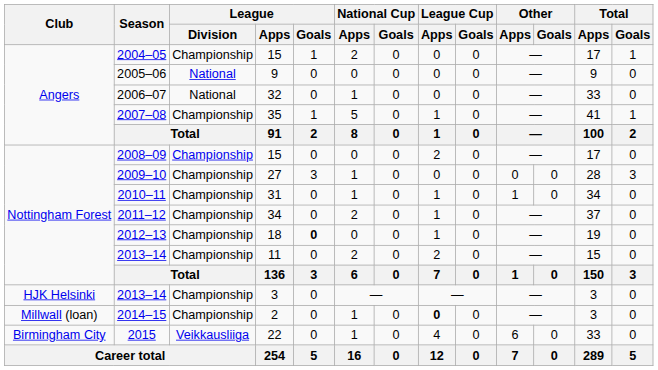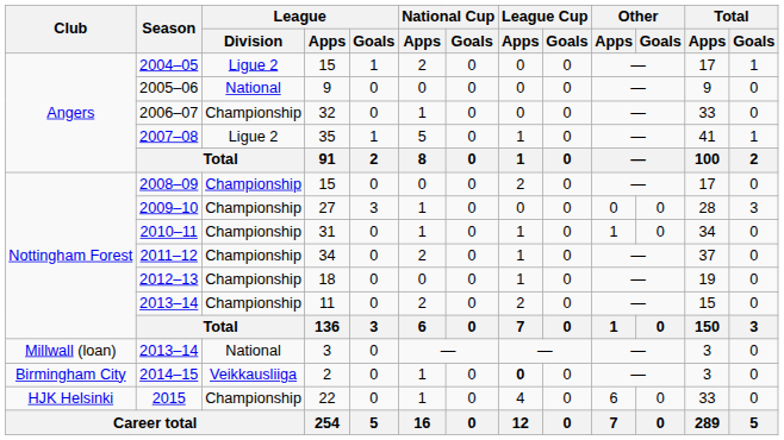 <table class="wikitable" style="text-align:center">
 <tr>
 <th rowspan="2" scope="col">Club</th>
 <th rowspan="2" scope="col">Season</th>
 <th colspan="3" scope="col">League</th>
 <th colspan="2" scope="col">National Cup</th>
 <th colspan="2" scope="col">League Cup</th>
 <th colspan="2" scope="col">Other</th>
 <th colspan="2" scope="col">Total</th>
 </tr>
 <tr>
 <th scope="col">Division</th>
 <th scope="col">Apps</th>
 <th scope="col">Goals</th>
 <th scope="col">Apps</th>
 <th scope="col">Goals</th>
 <th scope="col">Apps</th>
 <th scope="col">Goals</th>
 <th scope="col">Apps</th>
 <th scope="col">Goals</th>
 <th scope="col">Apps</th>
 <th scope="col">Goals</th>
 </tr>
 <tr>
 <td rowspan="5"><a href='#'>Angers</a></td>
 <td><a href='#'>2004–05</a></td>
-<td>Championship</td>
+<td><a href='#'>Ligue 2</a></td>
 <td>15</td>
 <td>1</td>
 <td>2</td>
 <td>0</td>
 <td>0</td>
 <td>0</td>
 <td colspan="2">—</td>
 <td>17</td>
 <td>1</td>
 </tr>
 <tr>
 <td>2005–06</td>
 <td><a href='#'>National</a></td>
 <td>9</td>
 <td>0</td>
 <td>0</td>
 <td>0</td>
 <td>0</td>
 <td>0</td>
 <td colspan="2">—</td>
 <td>9</td>
 <td>0</td>
 </tr>
 <tr>
 <td>2006–07</td>
-<td>National</td>
+<td>Championship</td>
 <td>32</td>
 <td>0</td>
 <td>1</td>
 <td>0</td>
 <td>0</td>
 <td>0</td>
 <td colspan="2">—</td>
 <td>33</td>
 <td>0</td>
 </tr>
 <tr>
 <td><a href='#'>2007–08</a></td>
-<td>Championship</td>
+<td>Ligue 2</td>
 <td>35</td>
 <td>1</td>
 <td>5</td>
 <td>0</td>
 <td>1</td>
 <td>0</td>
 <td colspan="2">—</td>
 <td>41</td>
 <td>1</td>
 </tr>
 <tr>
 <th colspan="2">Total</th>
 <th>91</th>
 <th>2</th>
 <th>8</th>
 <th>0</th>
 <th>1</th>
 <th>0</th>
 <th colspan="2">—</th>
 <th>100</th>
 <th>2</th>
 </tr>
 <tr>
 <td rowspan="7"><a href='#'>Nottingham Forest</a></td>
 <td><a href='#'>2008–09</a></td>
 <td><a href='#'>Championship</a></td>
 <td>15</td>
 <td>0</td>
 <td>0</td>
 <td>0</td>
 <td>2</td>
 <td>0</td>
 <td colspan="2">—</td>
 <td>17</td>
 <td>0</td>
 </tr>
 <tr>
 <td><a href='#'>2009–10</a></td>
 <td>Championship</td>
 <td>27</td>
 <td>3</td>
 <td>1</td>
 <td>0</td>
 <td>0</td>
 <td>0</td>
 <td>0</td>
 <td>0</td>
 <td>28</td>
 <td>3</td>
 </tr>
 <tr>
 <td><a href='#'>2010–11</a></td>
 <td>Championship</td>
 <td>31</td>
 <td>0</td>
 <td>1</td>
 <td>0</td>
 <td>1</td>
 <td>0</td>
 <td>1</td>
 <td>0</td>
 <td>34</td>
 <td>0</td>
 </tr>
 <tr>
 <td><a href='#'>2011–12</a></td>
 <td>Championship</td>
 <td>34</td>
 <td>0</td>
 <td>2</td>
 <td>0</td>
 <td>1</td>
 <td>0</td>
 <td colspan="2">—</td>
 <td>37</td>
 <td>0</td>
 </tr>
 <tr>
 <td><a href='#'>2012–13</a></td>
 <td>Championship</td>
 <td>18</td>
-<td><strong>0</strong></td>
+<td>0</td>
 <td>0</td>
 <td>0</td>
 <td>1</td>
 <td>0</td>
 <td colspan="2">—</td>
 <td>19</td>
 <td>0</td>
 </tr>
 <tr>
 <td><a href='#'>2013–14</a></td>
 <td>Championship</td>
 <td>11</td>
 <td>0</td>
 <td>2</td>
 <td>0</td>
 <td>2</td>
 <td>0</td>
 <td colspan="2">—</td>
 <td>15</td>
 <td>0</td>
 </tr>
 <tr>
 <th colspan="2">Total</th>
 <th>136</th>
 <th>3</th>
 <th>6</th>
 <th>0</th>
 <th>7</th>
 <th>0</th>
 <th>1</th>
 <th>0</th>
 <th>150</th>
 <th>3</th>
 </tr>
 <tr>
-<td><a href='#'>HJK Helsinki</a></td>
+<td><a href='#'>Millwall</a> (loan)</td>
 <td><a href='#'>2013–14</a></td>
-<td>Championship</td>
+<td>National</td>
 <td>3</td>
 <td>0</td>
 <td colspan="2">—</td>
 <td colspan="2">—</td>
 <td colspan="2">—</td>
 <td>3</td>
 <td>0</td>
 </tr>
 <tr>
-<td><a href='#'>Millwall</a> (loan)</td>
+<td><a href='#'>Birmingham City</a></td>
 <td><a href='#'>2014–15</a></td>
-<td>Championship</td>
+<td><a href='#'>Veikkausliiga</a></td>
 <td>2</td>
 <td>0</td>
 <td>1</td>
 <td>0</td>
 <td><strong>0</strong></td>
 <td>0</td>
 <td colspan="2">—</td>
 <td>3</td>
 <td>0</td>
 </tr>
 <tr>
-<td><a href='#'>Birmingham City</a></td>
+<td><a href='#'>HJK Helsinki</a></td>
 <td><a href='#'>2015</a></td>
-<td><a href='#'>Veikkausliiga</a></td>
+<td>Championship</td>
 <td>22</td>
 <td>0</td>
 <td>1</td>
 <td>0</td>
 <td>4</td>
 <td>0</td>
 <td>6</td>
 <td>0</td>
 <td>33</td>
 <td>0</td>
 </tr>
 <tr>
 <th colspan="3">Career total</th>
 <th>254</th>
 <th>5</th>
 <th>16</th>
 <th>0</th>
 <th>12</th>
 <th>0</th>
 <th>7</th>
 <th>0</th>
 <th>289</th>
 <th>5</th>
 </tr>
 </table>
